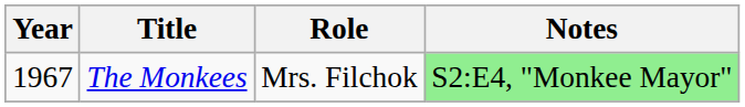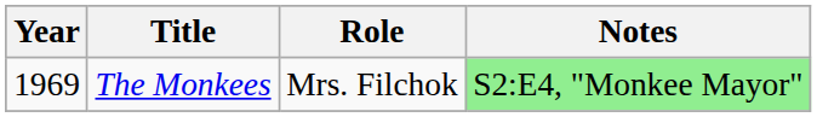 <table class="wikitable">
 <tr>
 <th>Year</th>
 <th>Title</th>
 <th>Role</th>
 <th>Notes</th>
 </tr>
 <tr>
-<td>1967</td>
+<td>1969</td>
 <td><em><a href='#'>The Monkees</a></em></td>
 <td>Mrs. Filchok</td>
 <td style="background: lightgreen;">S2:E4, "Monkee Mayor"</td>
 </tr>
 </table>
